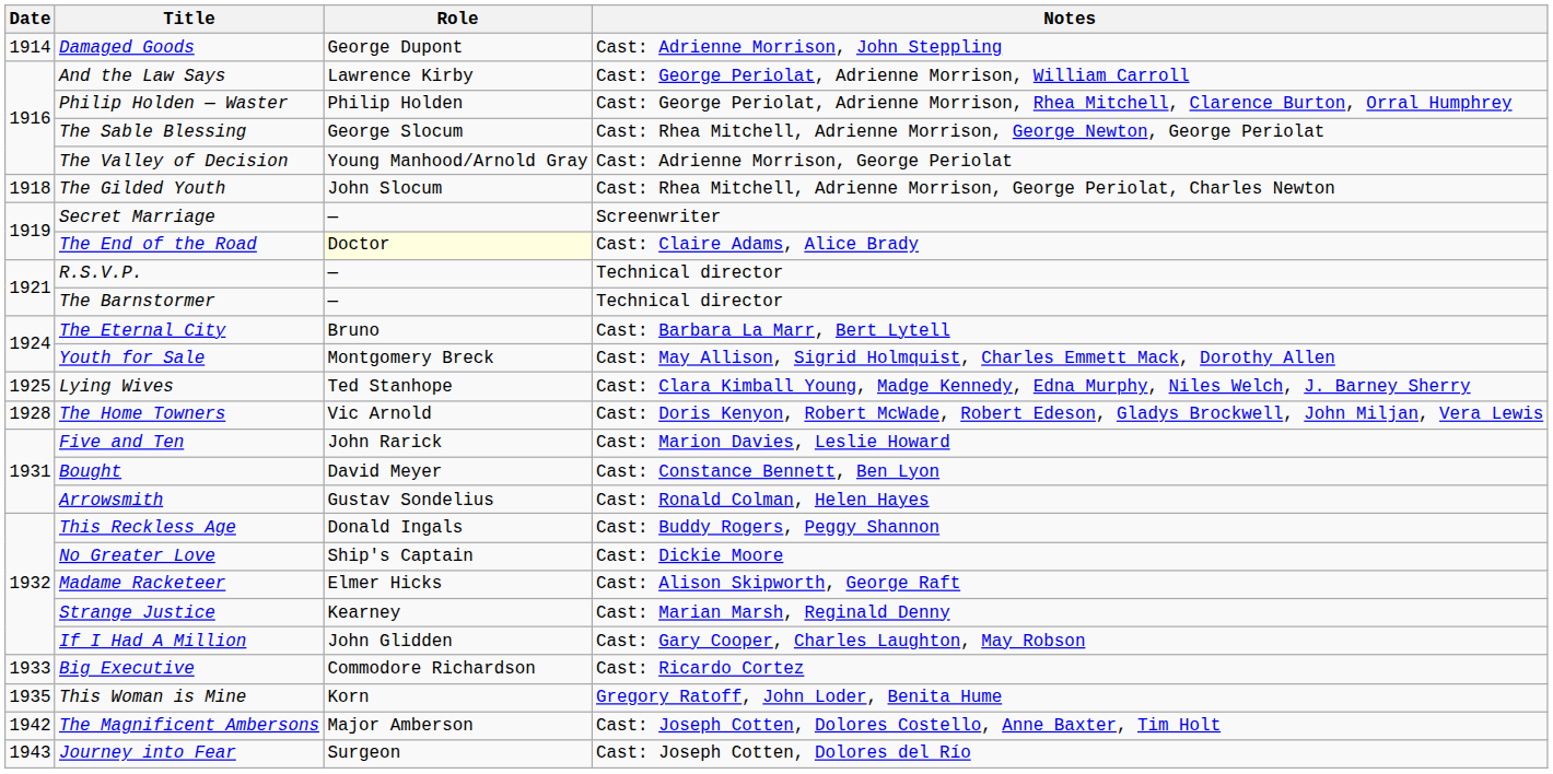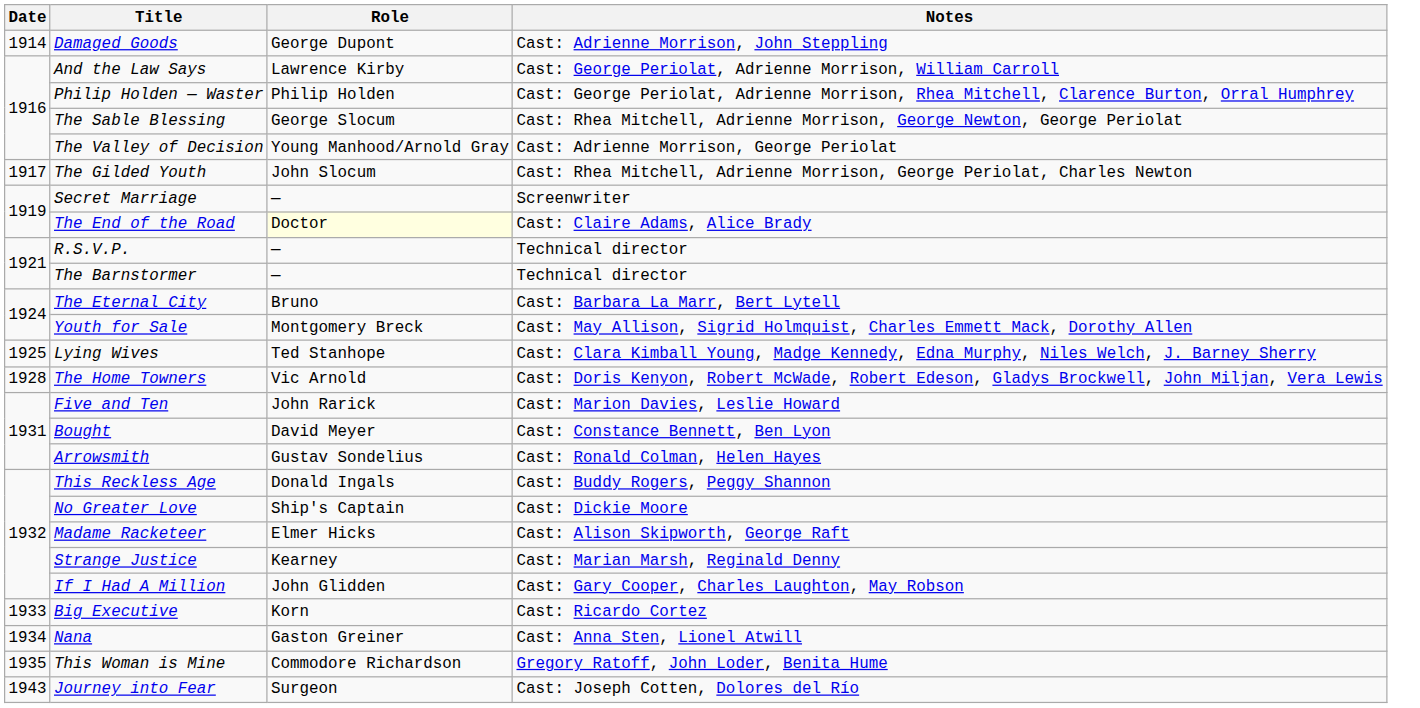 <table class="wikitable">
 <tr>
 <th>Date</th>
 <th>Title</th>
 <th>Role</th>
 <th>Notes</th>
 </tr>
 <tr>
 <td>1914</td>
 <td><em><a href='#'>Damaged Goods</a></em></td>
 <td>George Dupont</td>
 <td>Cast: <a href='#'>Adrienne Morrison</a>, <a href='#'>John Steppling</a></td>
 </tr>
 <tr>
 <td rowspan=4>1916</td>
 <td><em>And the Law Says</em></td>
 <td>Lawrence Kirby</td>
 <td>Cast: <a href='#'>George Periolat</a>, Adrienne Morrison, <a href='#'>William Carroll</a></td>
 </tr>
 <tr>
 <td><em>Philip Holden — Waster</em></td>
 <td>Philip Holden</td>
 <td>Cast: George Periolat, Adrienne Morrison, <a href='#'>Rhea Mitchell</a>, <a href='#'>Clarence Burton</a>, <a href='#'>Orral Humphrey</a></td>
 </tr>
 <tr>
 <td><em>The Sable Blessing</em></td>
 <td>George Slocum</td>
 <td>Cast: Rhea Mitchell, Adrienne Morrison, <a href='#'>George Newton</a>, George Periolat</td>
 </tr>
 <tr>
 <td><em>The Valley of Decision</em></td>
 <td>Young Manhood/Arnold Gray</td>
 <td>Cast: Adrienne Morrison, George Periolat</td>
 </tr>
 <tr>
-<td>1918</td>
+<td>1917</td>
 <td><em>The Gilded Youth</em></td>
 <td>John Slocum</td>
 <td>Cast: Rhea Mitchell, Adrienne Morrison, George Periolat, Charles Newton</td>
 </tr>
 <tr>
 <td rowspan=2>1919</td>
 <td><em>Secret Marriage</em></td>
 <td>—</td>
 <td>Screenwriter</td>
 </tr>
 <tr>
 <td><em><a href='#'>The End of the Road</a></em></td>
 <td style="background: lightyellow;">Doctor</td>
 <td>Cast: <a href='#'>Claire Adams</a>, <a href='#'>Alice Brady</a></td>
 </tr>
 <tr>
 <td rowspan=2>1921</td>
 <td><em>R.S.V.P.</em></td>
 <td>—</td>
 <td>Technical director</td>
 </tr>
 <tr>
 <td><em>The Barnstormer</em></td>
 <td>—</td>
 <td>Technical director</td>
 </tr>
 <tr>
 <td rowspan=2>1924</td>
 <td><em><a href='#'>The Eternal City</a></em></td>
 <td>Bruno</td>
 <td>Cast: <a href='#'>Barbara La Marr</a>, <a href='#'>Bert Lytell</a></td>
 </tr>
 <tr>
 <td><em><a href='#'>Youth for Sale</a></em></td>
 <td>Montgomery Breck</td>
 <td>Cast: <a href='#'>May Allison</a>, <a href='#'>Sigrid Holmquist</a>, <a href='#'>Charles Emmett Mack</a>, <a href='#'>Dorothy Allen</a></td>
 </tr>
 <tr>
 <td>1925</td>
 <td><em>Lying Wives</em></td>
 <td>Ted Stanhope</td>
 <td>Cast: <a href='#'>Clara Kimball Young</a>, <a href='#'>Madge Kennedy</a>, <a href='#'>Edna Murphy</a>, <a href='#'>Niles Welch</a>, <a href='#'>J. Barney Sherry</a></td>
 </tr>
 <tr>
 <td>1928</td>
 <td><em><a href='#'>The Home Towners</a></em></td>
 <td>Vic Arnold</td>
 <td>Cast: <a href='#'>Doris Kenyon</a>, <a href='#'>Robert McWade</a>, <a href='#'>Robert Edeson</a>, <a href='#'>Gladys Brockwell</a>, <a href='#'>John Miljan</a>, <a href='#'>Vera Lewis</a></td>
 </tr>
 <tr>
 <td rowspan=3>1931</td>
 <td><em><a href='#'>Five and Ten</a></em></td>
 <td>John Rarick</td>
 <td>Cast: <a href='#'>Marion Davies</a>, <a href='#'>Leslie Howard</a></td>
 </tr>
 <tr>
 <td><em><a href='#'>Bought</a></em></td>
 <td>David Meyer</td>
 <td>Cast: <a href='#'>Constance Bennett</a>, <a href='#'>Ben Lyon</a></td>
 </tr>
 <tr>
 <td><em><a href='#'>Arrowsmith</a></em></td>
 <td>Gustav Sondelius</td>
 <td>Cast: <a href='#'>Ronald Colman</a>, <a href='#'>Helen Hayes</a></td>
 </tr>
 <tr>
 <td rowspan=5>1932</td>
 <td><em><a href='#'>This Reckless Age</a></em></td>
 <td>Donald Ingals</td>
 <td>Cast: <a href='#'>Buddy Rogers</a>, <a href='#'>Peggy Shannon</a></td>
 </tr>
 <tr>
 <td><em><a href='#'>No Greater Love</a></em></td>
 <td>Ship's Captain</td>
 <td>Cast: <a href='#'>Dickie Moore</a></td>
 </tr>
 <tr>
 <td><em><a href='#'>Madame Racketeer</a></em></td>
 <td>Elmer Hicks</td>
 <td>Cast: <a href='#'>Alison Skipworth</a>, <a href='#'>George Raft</a></td>
 </tr>
 <tr>
 <td><em><a href='#'>Strange Justice</a></em></td>
 <td>Kearney</td>
 <td>Cast: <a href='#'>Marian Marsh</a>, <a href='#'>Reginald Denny</a></td>
 </tr>
 <tr>
 <td><em><a href='#'>If I Had A Million</a></em></td>
 <td>John Glidden</td>
 <td>Cast: <a href='#'>Gary Cooper</a>, <a href='#'>Charles Laughton</a>, <a href='#'>May Robson</a></td>
 </tr>
 <tr>
 <td>1933</td>
 <td><em><a href='#'>Big Executive</a></em></td>
-<td>Commodore Richardson</td>
+<td>Korn</td>
 <td>Cast: <a href='#'>Ricardo Cortez</a></td>
+</tr>
+<tr>
+<td>1934</td>
+<td><em><a href='#'>Nana</a></em></td>
+<td>Gaston Greiner</td>
+<td>Cast: <a href='#'>Anna Sten</a>, <a href='#'>Lionel Atwill</a></td>
 </tr>
 <tr>
 <td>1935</td>
 <td><em>This Woman is Mine</em></td>
-<td>Korn</td>
+<td>Commodore Richardson</td>
 <td><a href='#'>Gregory Ratoff</a>, <a href='#'>John Loder</a>, <a href='#'>Benita Hume</a></td>
-</tr>
-<tr>
-<td>1942</td>
-<td><em><a href='#'>The Magnificent Ambersons</a></em></td>
-<td>Major Amberson</td>
-<td>Cast: <a href='#'>Joseph Cotten</a>, <a href='#'>Dolores Costello</a>, <a href='#'>Anne Baxter</a>, <a href='#'>Tim Holt</a></td>
 </tr>
 <tr>
 <td>1943</td>
 <td><em><a href='#'>Journey into Fear</a></em></td>
 <td>Surgeon</td>
 <td>Cast: Joseph Cotten, <a href='#'>Dolores del Río</a></td>
 </tr>
 </table>
